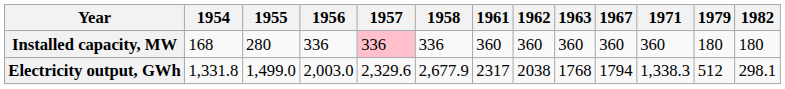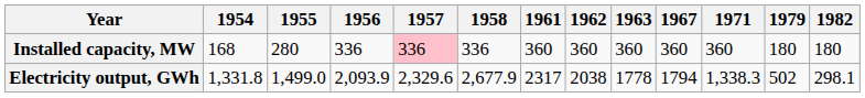 <table class="wikitable">
 <tr>
 <th>Year</th>
 <th>1954</th>
 <th>1955</th>
 <th>1956</th>
 <th>1957</th>
 <th>1958</th>
 <th>1961</th>
 <th>1962</th>
 <th>1963</th>
 <th>1967</th>
 <th>1971</th>
 <th>1979</th>
 <th>1982</th>
 </tr>
 <tr>
 <th>Installed capacity, MW</th>
 <td>168</td>
 <td>280</td>
 <td>336</td>
 <td style="background: pink;">336</td>
 <td>336</td>
 <td>360</td>
 <td>360</td>
 <td>360</td>
 <td>360</td>
 <td>360</td>
 <td>180</td>
 <td>180</td>
 </tr>
 <tr>
 <th>Electricity output, GWh</th>
 <td>1,331.8</td>
 <td>1,499.0</td>
-<td>2,003.0</td>
+<td>2,093.9</td>
 <td>2,329.6</td>
 <td>2,677.9</td>
 <td>2317</td>
 <td>2038</td>
-<td>1768</td>
+<td>1778</td>
 <td>1794</td>
 <td>1,338.3</td>
-<td>512</td>
+<td>502</td>
 <td>298.1</td>
 </tr>
 </table>
